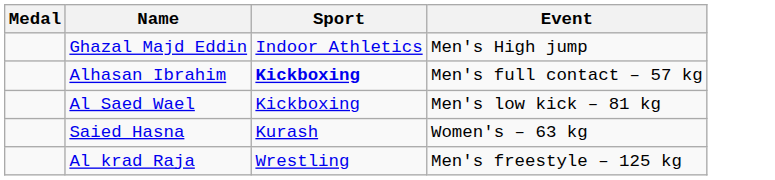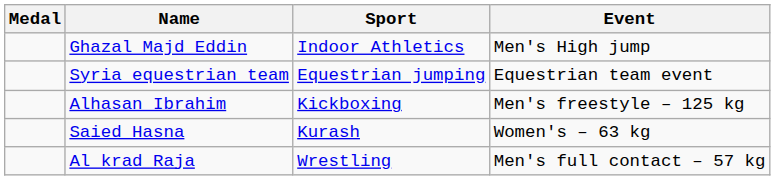 <table class="wikitable sortable">
 <tr>
 <th>Medal</th>
 <th>Name</th>
 <th>Sport</th>
 <th>Event</th>
 </tr>
 <tr>
 <td></td>
 <td><a href='#'>Ghazal Majd Eddin</a></td>
 <td><a href='#'>Indoor Athletics</a></td>
 <td>Men's High jump</td>
 </tr>
 <tr>
 <td></td>
-<td><a href='#'>Alhasan Ibrahim</a></td>
-<td><strong><a href='#'>Kickboxing</a></strong></td>
-<td>Men's full contact – 57 kg</td>
+<td><a href='#'>Syria equestrian team</a></td>
+<td><a href='#'>Equestrian jumping</a></td>
+<td>Equestrian team event</td>
 </tr>
 <tr>
 <td></td>
-<td><a href='#'>Al Saed Wael</a></td>
+<td><a href='#'>Alhasan Ibrahim</a></td>
 <td><a href='#'>Kickboxing</a></td>
-<td>Men's low kick – 81 kg</td>
+<td>Men's freestyle – 125 kg</td>
 </tr>
 <tr>
 <td></td>
 <td><a href='#'>Saied Hasna</a></td>
 <td><a href='#'>Kurash</a></td>
 <td>Women's – 63 kg</td>
 </tr>
 <tr>
 <td></td>
 <td><a href='#'>Al krad Raja</a></td>
 <td><a href='#'>Wrestling</a></td>
-<td>Men's freestyle – 125 kg</td>
+<td>Men's full contact – 57 kg</td>
 </tr>
 </table>
